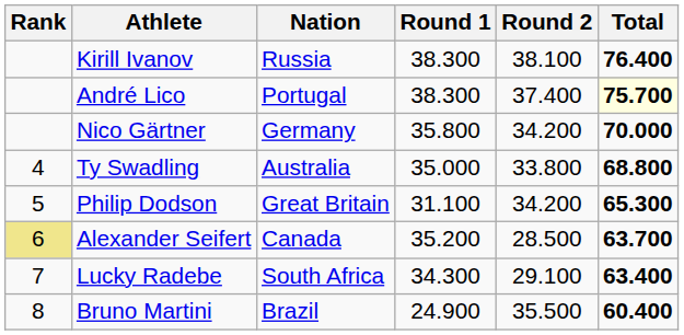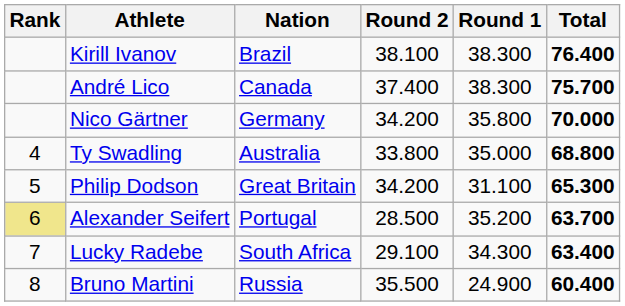 <table class="wikitable sortable" style="text-align:center">
 <tr>
 <th>Rank</th>
 <th>Athlete</th>
 <th>Nation</th>
+<th>Round 2</th>
 <th>Round 1</th>
-<th>Round 2</th>
 <th>Total</th>
 </tr>
 <tr>
 <td></td>
 <td align=left><a href='#'>Kirill Ivanov</a></td>
-<td align=left> <a href='#'>Russia</a></td>
+<td align=left> <a href='#'>Brazil</a></td>
+<td>38.100</td>
 <td>38.300</td>
-<td>38.100</td>
 <td><strong>76.400</strong></td>
 </tr>
 <tr>
 <td></td>
 <td align=left><a href='#'>André Lico</a></td>
-<td align=left> <a href='#'>Portugal</a></td>
+<td align=left> <a href='#'>Canada</a></td>
+<td>37.400</td>
 <td>38.300</td>
-<td>37.400</td>
-<td style="background: lightyellow;"><strong>75.700</strong></td>
+<td><strong>75.700</strong></td>
 </tr>
 <tr>
 <td></td>
 <td align=left><a href='#'>Nico Gärtner</a></td>
 <td align=left> <a href='#'>Germany</a></td>
+<td>34.200</td>
 <td>35.800</td>
-<td>34.200</td>
 <td><strong>70.000</strong></td>
 </tr>
 <tr>
 <td>4</td>
 <td align=left><a href='#'>Ty Swadling</a></td>
 <td align=left> <a href='#'>Australia</a></td>
+<td>33.800</td>
 <td>35.000</td>
-<td>33.800</td>
 <td><strong>68.800</strong></td>
 </tr>
 <tr>
 <td>5</td>
 <td align=left><a href='#'>Philip Dodson</a></td>
 <td align=left> <a href='#'>Great Britain</a></td>
+<td>34.200</td>
 <td>31.100</td>
-<td>34.200</td>
 <td><strong>65.300</strong></td>
 </tr>
 <tr>
 <td style="background: khaki;">6</td>
 <td align=left><a href='#'>Alexander Seifert</a></td>
-<td align=left> <a href='#'>Canada</a></td>
+<td align=left> <a href='#'>Portugal</a></td>
+<td>28.500</td>
 <td>35.200</td>
-<td>28.500</td>
 <td><strong>63.700</strong></td>
 </tr>
 <tr>
 <td>7</td>
 <td align=left><a href='#'>Lucky Radebe</a></td>
 <td align=left> <a href='#'>South Africa</a></td>
+<td>29.100</td>
 <td>34.300</td>
-<td>29.100</td>
 <td><strong>63.400</strong></td>
 </tr>
 <tr>
 <td>8</td>
 <td align=left><a href='#'>Bruno Martini</a></td>
-<td align=left> <a href='#'>Brazil</a></td>
+<td align=left> <a href='#'>Russia</a></td>
+<td>35.500</td>
 <td>24.900</td>
-<td>35.500</td>
 <td><strong>60.400</strong></td>
 </tr>
 </table>
